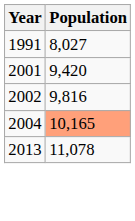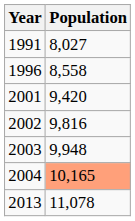 <table class="wikitable">
 <tr>
 <th>Year</th>
 <th>Population</th>
 </tr>
 <tr>
 <td>1991</td>
 <td>8,027</td>
 </tr>
 <tr>
+<td>1996</td>
+<td>8,558</td>
+</tr>
+<tr>
 <td>2001</td>
 <td>9,420</td>
 </tr>
 <tr>
 <td>2002</td>
 <td>9,816</td>
+</tr>
+<tr>
+<td>2003</td>
+<td>9,948</td>
 </tr>
 <tr>
 <td>2004</td>
 <td style="background: lightsalmon;">10,165</td>
 </tr>
 <tr>
 <td>2013</td>
 <td>11,078</td>
 </tr>
 </table>
